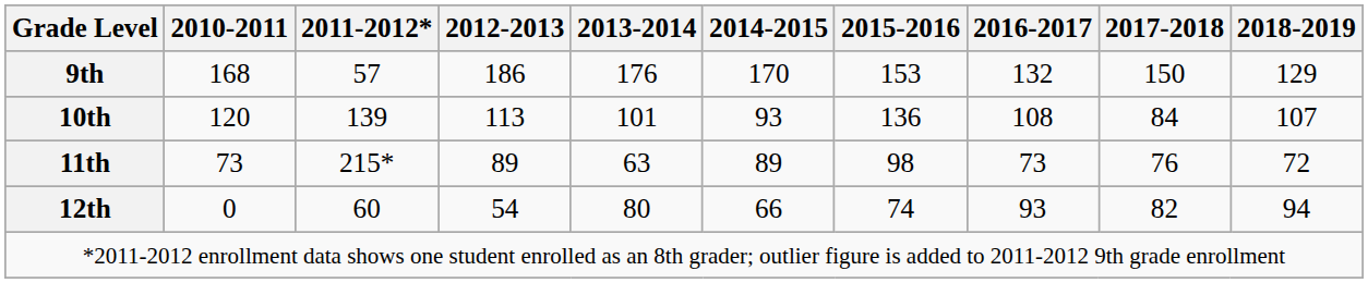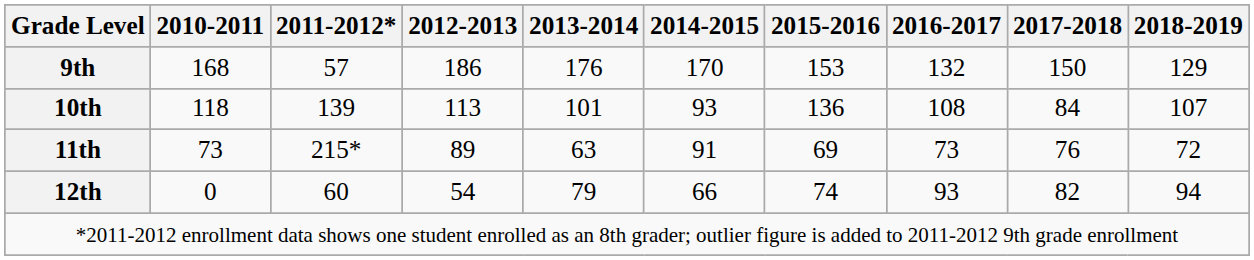 <table class="wikitable" style="font-size:85%; margin:10px; text-align:center; font-size:90%; margin:auto">
 <tr>
 <th><strong>Grade Level</strong></th>
 <th><strong>2010-2011</strong></th>
 <th><strong>2011-2012*</strong></th>
 <th><strong>2012-2013</strong></th>
 <th><strong>2013-2014</strong></th>
 <th><strong>2014-2015</strong></th>
 <th><strong>2015-2016</strong></th>
 <th><strong>2016-2017</strong></th>
 <th><strong>2017-2018</strong></th>
 <th><strong>2018-2019</strong></th>
 </tr>
 <tr style="text-align:center;">
 <th>9th</th>
 <td>168</td>
 <td>57</td>
 <td>186</td>
 <td>176</td>
 <td>170</td>
 <td>153</td>
 <td>132</td>
 <td>150</td>
 <td>129</td>
 </tr>
 <tr style="text-align:center;">
 <th>10th</th>
-<td>120</td>
+<td>118</td>
 <td>139</td>
 <td>113</td>
 <td>101</td>
 <td>93</td>
 <td>136</td>
 <td>108</td>
 <td>84</td>
 <td>107</td>
 </tr>
 <tr style="text-align:center;">
 <th>11th</th>
 <td>73</td>
 <td>215*</td>
 <td>89</td>
 <td>63</td>
-<td>89</td>
-<td>98</td>
+<td>91</td>
+<td>69</td>
 <td>73</td>
 <td>76</td>
 <td>72</td>
 </tr>
 <tr style="text-align:center;">
 <th>12th</th>
 <td>0</td>
 <td>60</td>
 <td>54</td>
-<td>80</td>
+<td>79</td>
 <td>66</td>
 <td>74</td>
 <td>93</td>
 <td>82</td>
 <td>94</td>
 </tr>
 <tr style="text-align:center;">
 <td colspan="10"><small> *2011-2012 enrollment data shows one student enrolled as an 8th grader; outlier figure is added to 2011-2012 9th grade enrollment</small></td>
 </tr>
 </table>
